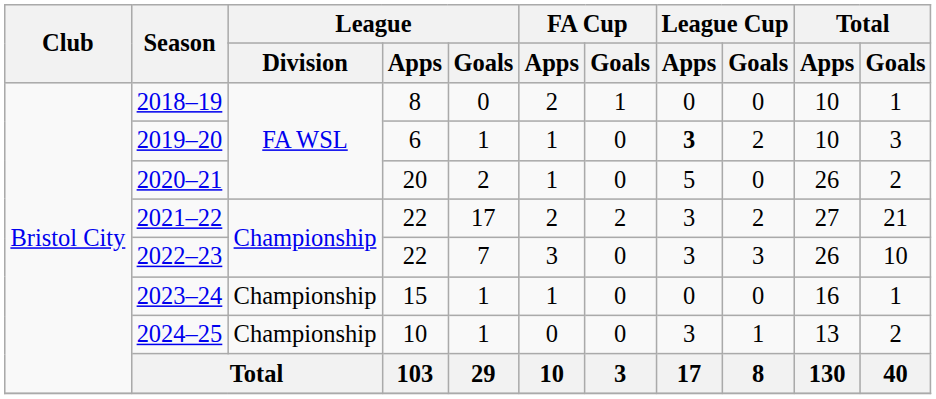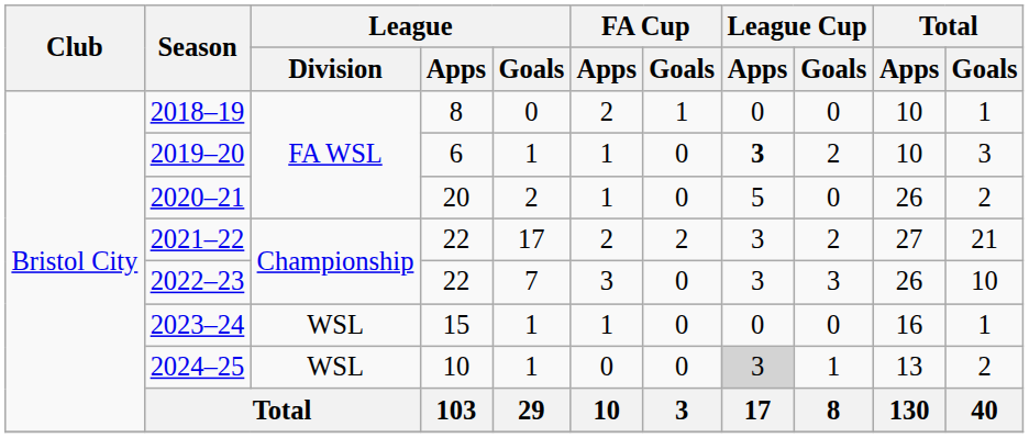 <table class="wikitable" style="text-align:center">
 <tr>
 <th rowspan="2">Club</th>
 <th rowspan="2">Season</th>
 <th colspan="3">League</th>
 <th colspan="2">FA Cup</th>
 <th colspan="2">League Cup</th>
 <th colspan="2">Total</th>
 </tr>
 <tr>
 <th>Division</th>
 <th>Apps</th>
 <th>Goals</th>
 <th>Apps</th>
 <th>Goals</th>
 <th>Apps</th>
 <th>Goals</th>
 <th>Apps</th>
 <th>Goals</th>
 </tr>
 <tr>
 <td rowspan=8><a href='#'>Bristol City</a></td>
 <td><a href='#'>2018–19</a></td>
 <td rowspan="3"><a href='#'>FA WSL</a></td>
 <td>8</td>
 <td>0</td>
 <td>2</td>
 <td>1</td>
 <td>0</td>
 <td>0</td>
 <td>10</td>
 <td>1</td>
 </tr>
 <tr>
 <td><a href='#'>2019–20</a></td>
 <td>6</td>
 <td>1</td>
 <td>1</td>
 <td>0</td>
 <td><strong>3</strong></td>
 <td>2</td>
 <td>10</td>
 <td>3</td>
 </tr>
 <tr>
 <td><a href='#'>2020–21</a></td>
 <td>20</td>
 <td>2</td>
 <td>1</td>
 <td>0</td>
 <td>5</td>
 <td>0</td>
 <td>26</td>
 <td>2</td>
 </tr>
 <tr>
 <td><a href='#'>2021–22</a></td>
 <td rowspan="2"><a href='#'>Championship</a></td>
 <td>22</td>
 <td>17</td>
 <td>2</td>
 <td>2</td>
 <td>3</td>
 <td>2</td>
 <td>27</td>
 <td>21</td>
 </tr>
 <tr>
 <td><a href='#'>2022–23</a></td>
 <td>22</td>
 <td>7</td>
 <td>3</td>
 <td>0</td>
 <td>3</td>
 <td>3</td>
 <td>26</td>
 <td>10</td>
 </tr>
 <tr>
 <td><a href='#'>2023–24</a></td>
-<td>Championship</td>
+<td>WSL</td>
 <td>15</td>
 <td>1</td>
 <td>1</td>
 <td>0</td>
 <td>0</td>
 <td>0</td>
 <td>16</td>
 <td>1</td>
 </tr>
 <tr>
 <td><a href='#'>2024–25</a></td>
-<td>Championship</td>
+<td>WSL</td>
 <td>10</td>
 <td>1</td>
 <td>0</td>
 <td>0</td>
-<td>3</td>
+<td style="background: lightgrey;">3</td>
 <td>1</td>
 <td>13</td>
 <td>2</td>
 </tr>
 <tr>
 <th colspan="2">Total</th>
 <th>103</th>
 <th>29</th>
 <th>10</th>
 <th>3</th>
 <th>17</th>
 <th>8</th>
 <th>130</th>
 <th>40</th>
 </tr>
 <tr>
 </tr>
 </table>
